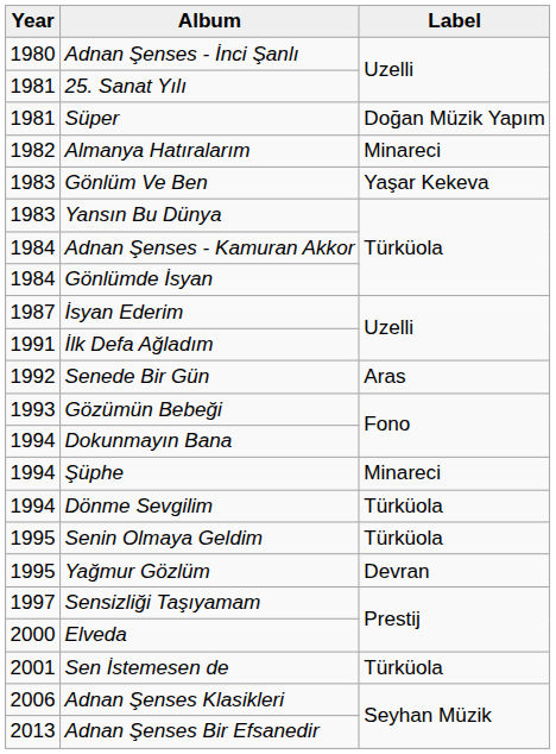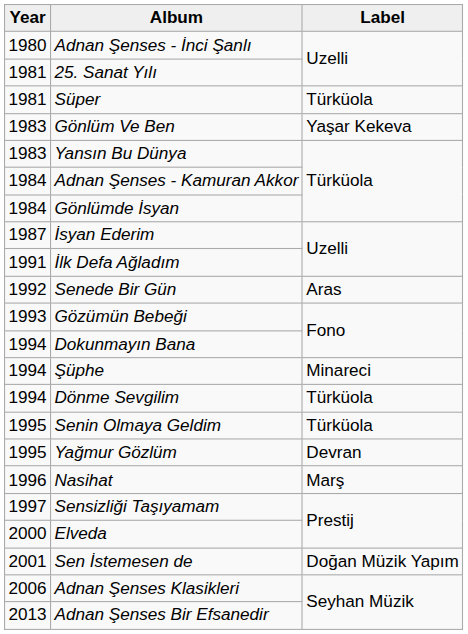 <table class="wikitable">
 <tr>
 <th style="background:#efefef;">Year</th>
 <th style="background:#efefef;">Album</th>
 <th style="background:#efefef;">Label</th>
 </tr>
 <tr>
 <td>1980</td>
 <td><em>Adnan Şenses - İnci Şanlı</em></td>
 <td rowspan="2">Uzelli</td>
 </tr>
 <tr>
 <td>1981</td>
 <td><em>25. Sanat Yılı</em></td>
 </tr>
 <tr>
 <td>1981</td>
 <td><em>Süper</em></td>
-<td rowspan="1">Doğan Müzik Yapım</td>
-</tr>
-<tr>
-<td>1982</td>
-<td><em>Almanya Hatıralarım</em></td>
-<td rowspan="1">Minareci</td>
+<td rowspan="1">Türküola</td>
 </tr>
 <tr>
 <td>1983</td>
 <td><em>Gönlüm Ve Ben</em></td>
 <td rowspan="1">Yaşar Kekeva</td>
 </tr>
 <tr>
 <td>1983</td>
 <td><em>Yansın Bu Dünya</em></td>
 <td rowspan="3">Türküola</td>
 </tr>
 <tr>
 <td>1984</td>
 <td><em>Adnan Şenses - Kamuran Akkor</em></td>
 </tr>
 <tr>
 <td>1984</td>
 <td><em>Gönlümde İsyan</em></td>
 </tr>
 <tr>
 <td>1987</td>
 <td><em>İsyan Ederim</em></td>
 <td rowspan="2">Uzelli</td>
 </tr>
 <tr>
 <td>1991</td>
 <td><em>İlk Defa Ağladım</em></td>
 </tr>
 <tr>
 <td>1992</td>
 <td><em>Senede Bir Gün</em></td>
 <td rowspan="1">Aras</td>
 </tr>
 <tr>
 <td>1993</td>
 <td><em>Gözümün Bebeği</em></td>
 <td rowspan="2">Fono</td>
 </tr>
 <tr>
 <td>1994</td>
 <td><em>Dokunmayın Bana</em></td>
 </tr>
 <tr>
 <td>1994</td>
 <td><em>Şüphe</em></td>
 <td rowspan="1">Minareci</td>
 </tr>
 <tr>
 <td>1994</td>
 <td><em>Dönme Sevgilim</em></td>
 <td rowspan="1">Türküola</td>
 </tr>
 <tr>
 <td>1995</td>
 <td><em>Senin Olmaya Geldim</em></td>
 <td rowspan="1">Türküola</td>
 </tr>
 <tr>
 <td>1995</td>
 <td><em>Yağmur Gözlüm</em></td>
 <td rowspan="1">Devran</td>
 </tr>
 <tr>
+<td>1996</td>
+<td><em>Nasihat</em></td>
+<td rowspan="1">Marş</td>
+</tr>
+<tr>
 <td>1997</td>
 <td><em>Sensizliği Taşıyamam</em></td>
 <td rowspan="2">Prestij</td>
 </tr>
 <tr>
 <td>2000</td>
 <td><em>Elveda</em></td>
 </tr>
 <tr>
 <td>2001</td>
 <td><em>Sen İstemesen de</em></td>
-<td rowspan="1">Türküola</td>
+<td rowspan="1">Doğan Müzik Yapım</td>
 </tr>
 <tr>
 <td>2006</td>
 <td><em>Adnan Şenses Klasikleri</em></td>
 <td rowspan="2">Seyhan Müzik</td>
 </tr>
 <tr>
 <td>2013</td>
 <td><em>Adnan Şenses Bir Efsanedir</em></td>
 </tr>
 </table>
